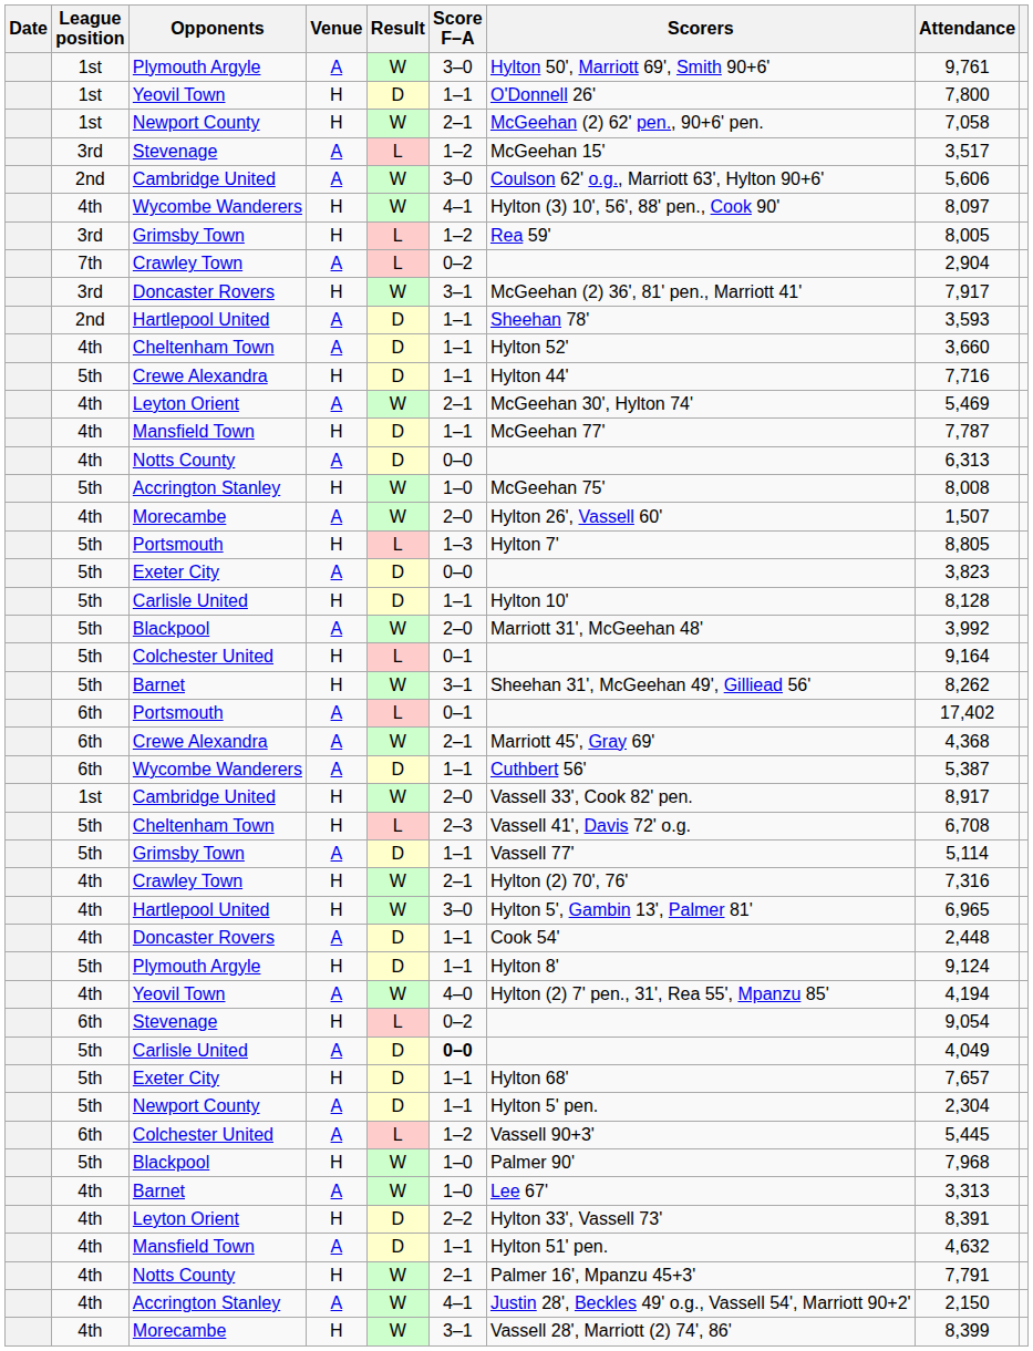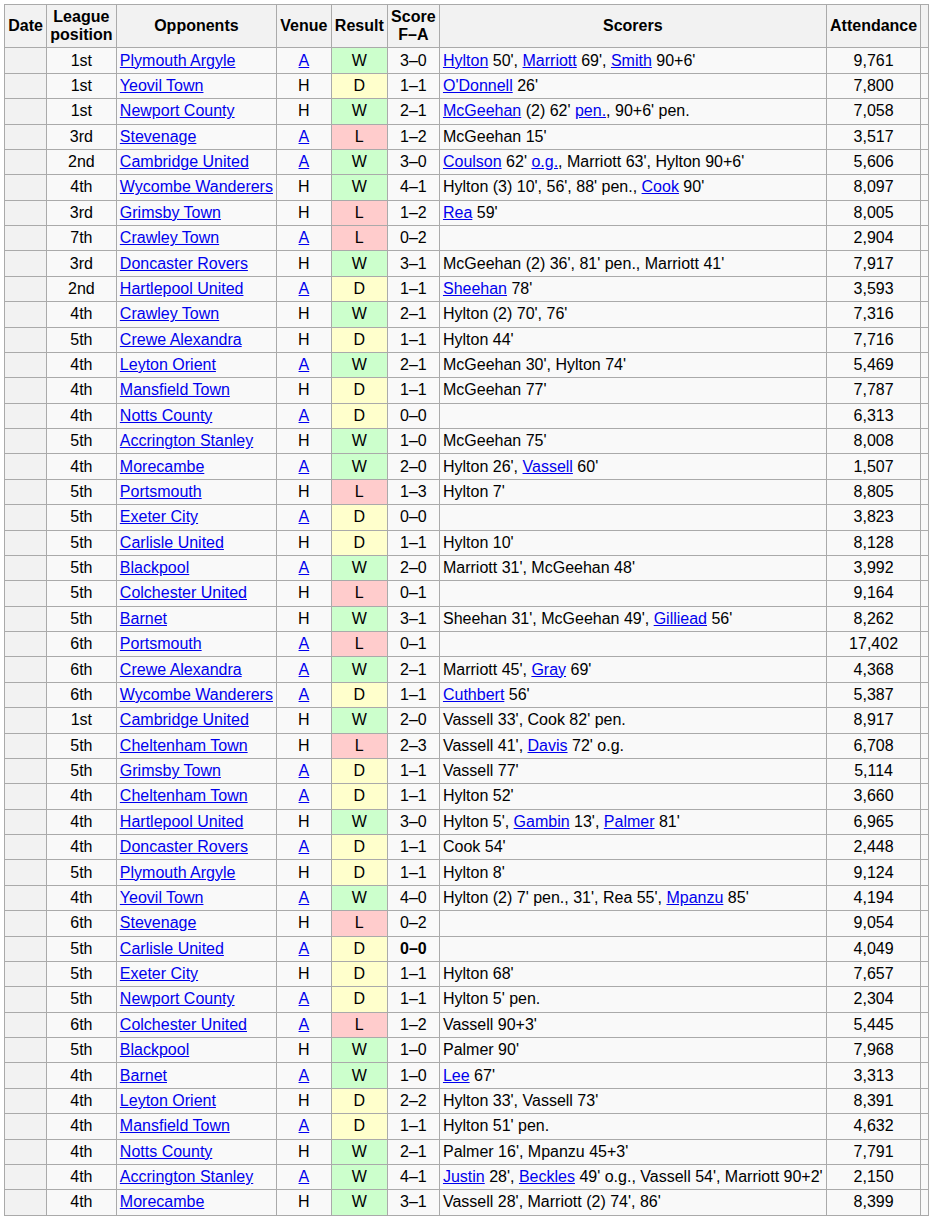 <table class="wikitable sortable plainrowheaders" style="text-align: center">
 <tr>
 <th scope=col>Date</th>
 <th scope=col>League<br>position</th>
 <th scope=col>Opponents</th>
 <th scope=col>Venue</th>
 <th scope=col>Result</th>
 <th scope=col>Score<br>F–A</th>
 <th scope=col class=unsortable>Scorers</th>
 <th scope=col>Attendance</th>
 <th scope=col class=unsortable></th>
 </tr>
 <tr>
 <th scope=row></th>
 <td>1st</td>
 <td align=left><a href='#'>Plymouth Argyle</a></td>
 <td><a href='#'>A</a></td>
 <td style=background-color:#CCFFCC>W</td>
 <td>3–0</td>
 <td align=left><a href='#'>Hylton</a> 50', <a href='#'>Marriott</a> 69', <a href='#'>Smith</a> 90+6'</td>
 <td>9,761</td>
 <td></td>
 </tr>
 <tr>
 <th scope=row></th>
 <td>1st</td>
 <td align=left><a href='#'>Yeovil Town</a></td>
 <td>H</td>
 <td style=background-color:#FFFFCC>D</td>
 <td>1–1</td>
 <td align=left><a href='#'>O'Donnell</a> 26'</td>
 <td>7,800</td>
 <td></td>
 </tr>
 <tr>
 <th scope=row></th>
 <td>1st</td>
 <td align=left><a href='#'>Newport County</a></td>
 <td>H</td>
 <td style=background-color:#CCFFCC>W</td>
 <td>2–1</td>
 <td align=left><a href='#'>McGeehan</a> (2) 62' <a href='#'>pen.</a>, 90+6' pen.</td>
 <td>7,058</td>
 <td></td>
 </tr>
 <tr>
 <th scope=row></th>
 <td>3rd</td>
 <td align=left><a href='#'>Stevenage</a></td>
 <td><a href='#'>A</a></td>
 <td style=background-color:#FFCCCC>L</td>
 <td>1–2</td>
 <td align=left>McGeehan 15'</td>
 <td>3,517</td>
 <td></td>
 </tr>
 <tr>
 <th scope=row></th>
 <td>2nd</td>
 <td align=left><a href='#'>Cambridge United</a></td>
 <td><a href='#'>A</a></td>
 <td style=background-color:#CCFFCC>W</td>
 <td>3–0</td>
 <td align=left><a href='#'>Coulson</a> 62' <a href='#'>o.g.</a>, Marriott 63', Hylton 90+6'</td>
 <td>5,606</td>
 <td></td>
 </tr>
 <tr>
 <th scope=row></th>
 <td>4th</td>
 <td align=left><a href='#'>Wycombe Wanderers</a></td>
 <td>H</td>
 <td style=background-color:#CCFFCC>W</td>
 <td>4–1</td>
 <td align=left>Hylton (3) 10', 56', 88' pen., <a href='#'>Cook</a> 90'</td>
 <td>8,097</td>
 <td></td>
 </tr>
 <tr>
 <th scope=row></th>
 <td>3rd</td>
 <td align=left><a href='#'>Grimsby Town</a></td>
 <td>H</td>
 <td style=background-color:#FFCCCC>L</td>
 <td>1–2</td>
 <td align=left><a href='#'>Rea</a> 59'</td>
 <td>8,005</td>
 <td></td>
 </tr>
 <tr>
 <th scope=row></th>
 <td>7th</td>
 <td align=left><a href='#'>Crawley Town</a></td>
 <td><a href='#'>A</a></td>
 <td style=background-color:#FFCCCC>L</td>
 <td>0–2</td>
 <td align=left></td>
 <td>2,904</td>
 <td></td>
 </tr>
 <tr>
 <th scope=row></th>
 <td>3rd</td>
 <td align=left><a href='#'>Doncaster Rovers</a></td>
 <td>H</td>
 <td style=background-color:#CCFFCC>W</td>
 <td>3–1</td>
 <td align=left>McGeehan (2) 36', 81' pen., Marriott 41'</td>
 <td>7,917</td>
 <td></td>
 </tr>
 <tr>
 <th scope=row></th>
 <td>2nd</td>
 <td align=left><a href='#'>Hartlepool United</a></td>
 <td><a href='#'>A</a></td>
 <td style=background-color:#FFFFCC>D</td>
 <td>1–1</td>
 <td align=left><a href='#'>Sheehan</a> 78'</td>
 <td>3,593</td>
 <td></td>
 </tr>
 <tr>
 <th scope=row></th>
 <td>4th</td>
-<td align=left><a href='#'>Cheltenham Town</a></td>
-<td><a href='#'>A</a></td>
-<td style=background-color:#FFFFCC>D</td>
-<td>1–1</td>
-<td align=left>Hylton 52'</td>
-<td>3,660</td>
+<td align=left><a href='#'>Crawley Town</a></td>
+<td>H</td>
+<td style=background-color:#CCFFCC>W</td>
+<td>2–1</td>
+<td align=left>Hylton (2) 70', 76'</td>
+<td>7,316</td>
 <td></td>
 </tr>
 <tr>
 <th scope=row></th>
 <td>5th</td>
 <td align=left><a href='#'>Crewe Alexandra</a></td>
 <td>H</td>
 <td style=background-color:#FFFFCC>D</td>
 <td>1–1</td>
 <td align=left>Hylton 44'</td>
 <td>7,716</td>
 <td></td>
 </tr>
 <tr>
 <th scope=row></th>
 <td>4th</td>
 <td align=left><a href='#'>Leyton Orient</a></td>
 <td><a href='#'>A</a></td>
 <td style=background-color:#CCFFCC>W</td>
 <td>2–1</td>
 <td align=left>McGeehan 30', Hylton 74'</td>
 <td>5,469</td>
 <td></td>
 </tr>
 <tr>
 <th scope=row></th>
 <td>4th</td>
 <td align=left><a href='#'>Mansfield Town</a></td>
 <td>H</td>
 <td style=background-color:#FFFFCC>D</td>
 <td>1–1</td>
 <td align=left>McGeehan 77'</td>
 <td>7,787</td>
 <td></td>
 </tr>
 <tr>
 <th scope=row></th>
 <td>4th</td>
 <td align=left><a href='#'>Notts County</a></td>
 <td><a href='#'>A</a></td>
 <td style=background-color:#FFFFCC>D</td>
 <td>0–0</td>
 <td align=left></td>
 <td>6,313</td>
 <td></td>
 </tr>
 <tr>
 <th scope=row></th>
 <td>5th</td>
 <td align=left><a href='#'>Accrington Stanley</a></td>
 <td>H</td>
 <td style=background-color:#CCFFCC>W</td>
 <td>1–0</td>
 <td align=left>McGeehan 75'</td>
 <td>8,008</td>
 <td></td>
 </tr>
 <tr>
 <th scope=row></th>
 <td>4th</td>
 <td align=left><a href='#'>Morecambe</a></td>
 <td><a href='#'>A</a></td>
 <td style=background-color:#CCFFCC>W</td>
 <td>2–0</td>
 <td align=left>Hylton 26', <a href='#'>Vassell</a> 60'</td>
 <td>1,507</td>
 <td></td>
 </tr>
 <tr>
 <th scope=row></th>
 <td>5th</td>
 <td align=left><a href='#'>Portsmouth</a></td>
 <td>H</td>
 <td style=background-color:#FFCCCC>L</td>
 <td>1–3</td>
 <td align=left>Hylton 7'</td>
 <td>8,805</td>
 <td></td>
 </tr>
 <tr>
 <th scope=row></th>
 <td>5th</td>
 <td align=left><a href='#'>Exeter City</a></td>
 <td><a href='#'>A</a></td>
 <td style=background-color:#FFFFCC>D</td>
 <td>0–0</td>
 <td align=left></td>
 <td>3,823</td>
 <td></td>
 </tr>
 <tr>
 <th scope=row></th>
 <td>5th</td>
 <td align=left><a href='#'>Carlisle United</a></td>
 <td>H</td>
 <td style=background-color:#FFFFCC>D</td>
 <td>1–1</td>
 <td align=left>Hylton 10'</td>
 <td>8,128</td>
 <td></td>
 </tr>
 <tr>
 <th scope=row></th>
 <td>5th</td>
 <td align=left><a href='#'>Blackpool</a></td>
 <td><a href='#'>A</a></td>
 <td style=background-color:#CCFFCC>W</td>
 <td>2–0</td>
 <td align=left>Marriott 31', McGeehan 48'</td>
 <td>3,992</td>
 <td></td>
 </tr>
 <tr>
 <th scope=row></th>
 <td>5th</td>
 <td align=left><a href='#'>Colchester United</a></td>
 <td>H</td>
 <td style=background-color:#FFCCCC>L</td>
 <td>0–1</td>
 <td align=left></td>
 <td>9,164</td>
 <td></td>
 </tr>
 <tr>
 <th scope=row></th>
 <td>5th</td>
 <td align=left><a href='#'>Barnet</a></td>
 <td>H</td>
 <td style=background-color:#CCFFCC>W</td>
 <td>3–1</td>
 <td align=left>Sheehan 31', McGeehan 49', <a href='#'>Gilliead</a> 56'</td>
 <td>8,262</td>
 <td></td>
 </tr>
 <tr>
 <th scope=row></th>
 <td>6th</td>
 <td align=left><a href='#'>Portsmouth</a></td>
 <td><a href='#'>A</a></td>
 <td style=background-color:#FFCCCC>L</td>
 <td>0–1</td>
 <td align=left></td>
 <td>17,402</td>
 <td></td>
 </tr>
 <tr>
 <th scope=row></th>
 <td>6th</td>
 <td align=left><a href='#'>Crewe Alexandra</a></td>
 <td><a href='#'>A</a></td>
 <td style=background-color:#CCFFCC>W</td>
 <td>2–1</td>
 <td align=left>Marriott 45', <a href='#'>Gray</a> 69'</td>
 <td>4,368</td>
 <td></td>
 </tr>
 <tr>
 <th scope=row></th>
 <td>6th</td>
 <td align=left><a href='#'>Wycombe Wanderers</a></td>
 <td><a href='#'>A</a></td>
 <td style=background-color:#FFFFCC>D</td>
 <td>1–1</td>
 <td align=left><a href='#'>Cuthbert</a> 56'</td>
 <td>5,387</td>
 <td></td>
 </tr>
 <tr>
 <th scope=row></th>
 <td>1st</td>
 <td align=left><a href='#'>Cambridge United</a></td>
 <td>H</td>
 <td style=background-color:#CCFFCC>W</td>
 <td>2–0</td>
 <td align=left>Vassell 33', Cook 82' pen.</td>
 <td>8,917</td>
 <td></td>
 </tr>
 <tr>
 <th scope=row></th>
 <td>5th</td>
 <td align=left><a href='#'>Cheltenham Town</a></td>
 <td>H</td>
 <td style=background-color:#FFCCCC>L</td>
 <td>2–3</td>
 <td align=left>Vassell 41', <a href='#'>Davis</a> 72' o.g.</td>
 <td>6,708</td>
 <td></td>
 </tr>
 <tr>
 <th scope=row></th>
 <td>5th</td>
 <td align=left><a href='#'>Grimsby Town</a></td>
 <td><a href='#'>A</a></td>
 <td style=background-color:#FFFFCC>D</td>
 <td>1–1</td>
 <td align=left>Vassell 77'</td>
 <td>5,114</td>
 <td></td>
 </tr>
 <tr>
 <th scope=row></th>
 <td>4th</td>
-<td align=left><a href='#'>Crawley Town</a></td>
-<td>H</td>
-<td style=background-color:#CCFFCC>W</td>
-<td>2–1</td>
-<td align=left>Hylton (2) 70', 76'</td>
-<td>7,316</td>
+<td align=left><a href='#'>Cheltenham Town</a></td>
+<td><a href='#'>A</a></td>
+<td style=background-color:#FFFFCC>D</td>
+<td>1–1</td>
+<td align=left>Hylton 52'</td>
+<td>3,660</td>
 <td></td>
 </tr>
 <tr>
 <th scope=row></th>
 <td>4th</td>
 <td align=left><a href='#'>Hartlepool United</a></td>
 <td>H</td>
 <td style=background-color:#CCFFCC>W</td>
 <td>3–0</td>
 <td align=left>Hylton 5', <a href='#'>Gambin</a> 13', <a href='#'>Palmer</a> 81'</td>
 <td>6,965</td>
 <td></td>
 </tr>
 <tr>
 <th scope=row></th>
 <td>4th</td>
 <td align=left><a href='#'>Doncaster Rovers</a></td>
 <td><a href='#'>A</a></td>
 <td style=background-color:#FFFFCC>D</td>
 <td>1–1</td>
 <td align=left>Cook 54'</td>
 <td>2,448</td>
 <td></td>
 </tr>
 <tr>
 <th scope=row></th>
 <td>5th</td>
 <td align=left><a href='#'>Plymouth Argyle</a></td>
 <td>H</td>
 <td style=background-color:#FFFFCC>D</td>
 <td>1–1</td>
 <td align=left>Hylton 8'</td>
 <td>9,124</td>
 <td></td>
 </tr>
 <tr>
 <th scope=row></th>
 <td>4th</td>
 <td align=left><a href='#'>Yeovil Town</a></td>
 <td><a href='#'>A</a></td>
 <td style=background-color:#CCFFCC>W</td>
 <td>4–0</td>
 <td align=left>Hylton (2) 7' pen., 31', Rea 55', <a href='#'>Mpanzu</a> 85'</td>
 <td>4,194</td>
 <td></td>
 </tr>
 <tr>
 <th scope=row></th>
 <td>6th</td>
 <td align=left><a href='#'>Stevenage</a></td>
 <td>H</td>
 <td style=background-color:#FFCCCC>L</td>
 <td>0–2</td>
 <td align=left></td>
 <td>9,054</td>
 <td></td>
 </tr>
 <tr>
 <th scope=row></th>
 <td>5th</td>
 <td align=left><a href='#'>Carlisle United</a></td>
 <td><a href='#'>A</a></td>
 <td style=background-color:#FFFFCC>D</td>
 <td><strong>0–0</strong></td>
 <td align=left></td>
 <td>4,049</td>
 <td></td>
 </tr>
 <tr>
 <th scope=row></th>
 <td>5th</td>
 <td align=left><a href='#'>Exeter City</a></td>
 <td>H</td>
 <td style=background-color:#FFFFCC>D</td>
 <td>1–1</td>
 <td align=left>Hylton 68'</td>
 <td>7,657</td>
 <td></td>
 </tr>
 <tr>
 <th scope=row></th>
 <td>5th</td>
 <td align=left><a href='#'>Newport County</a></td>
 <td><a href='#'>A</a></td>
 <td style=background-color:#FFFFCC>D</td>
 <td>1–1</td>
 <td align=left>Hylton 5' pen.</td>
 <td>2,304</td>
 <td></td>
 </tr>
 <tr>
 <th scope=row></th>
 <td>6th</td>
 <td align=left><a href='#'>Colchester United</a></td>
 <td><a href='#'>A</a></td>
 <td style=background-color:#FFCCCC>L</td>
 <td>1–2</td>
 <td align=left>Vassell 90+3'</td>
 <td>5,445</td>
 <td></td>
 </tr>
 <tr>
 <th scope=row></th>
 <td>5th</td>
 <td align=left><a href='#'>Blackpool</a></td>
 <td>H</td>
 <td style=background-color:#CCFFCC>W</td>
 <td>1–0</td>
 <td align=left>Palmer 90'</td>
 <td>7,968</td>
 <td></td>
 </tr>
 <tr>
 <th scope=row></th>
 <td>4th</td>
 <td align=left><a href='#'>Barnet</a></td>
 <td><a href='#'>A</a></td>
 <td style=background-color:#CCFFCC>W</td>
 <td>1–0</td>
 <td align=left><a href='#'>Lee</a> 67'</td>
 <td>3,313</td>
 <td></td>
 </tr>
 <tr>
 <th scope=row></th>
 <td>4th</td>
 <td align=left><a href='#'>Leyton Orient</a></td>
 <td>H</td>
 <td style=background-color:#FFFFCC>D</td>
 <td>2–2</td>
 <td align=left>Hylton 33', Vassell 73'</td>
 <td>8,391</td>
 <td></td>
 </tr>
 <tr>
 <th scope=row></th>
 <td>4th</td>
 <td align=left><a href='#'>Mansfield Town</a></td>
 <td><a href='#'>A</a></td>
 <td style=background-color:#FFFFCC>D</td>
 <td>1–1</td>
 <td align=left>Hylton 51' pen.</td>
 <td>4,632</td>
 <td></td>
 </tr>
 <tr>
 <th scope=row></th>
 <td>4th</td>
 <td align=left><a href='#'>Notts County</a></td>
 <td>H</td>
 <td style=background-color:#CCFFCC>W</td>
 <td>2–1</td>
 <td align=left>Palmer 16', Mpanzu 45+3'</td>
 <td>7,791</td>
 <td></td>
 </tr>
 <tr>
 <th scope=row></th>
 <td>4th</td>
 <td align=left><a href='#'>Accrington Stanley</a></td>
 <td><a href='#'>A</a></td>
 <td style=background-color:#CCFFCC>W</td>
 <td>4–1</td>
 <td align=left><a href='#'>Justin</a> 28', <a href='#'>Beckles</a> 49' o.g., Vassell 54', Marriott 90+2'</td>
 <td>2,150</td>
 <td></td>
 </tr>
 <tr>
 <th scope=row></th>
 <td>4th</td>
 <td align=left><a href='#'>Morecambe</a></td>
 <td>H</td>
 <td style=background-color:#CCFFCC>W</td>
 <td>3–1</td>
 <td align=left>Vassell 28', Marriott (2) 74', 86'</td>
 <td>8,399</td>
 <td></td>
 </tr>
 </table>
